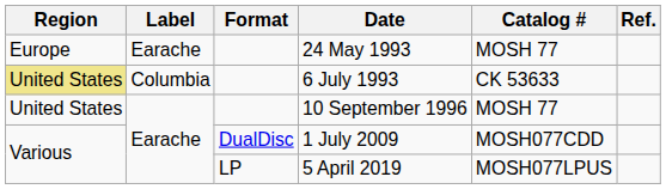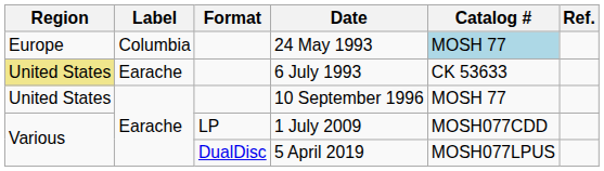 <table class="wikitable">
 <tr>
 <th>Region</th>
 <th>Label</th>
 <th>Format</th>
 <th>Date</th>
 <th>Catalog #</th>
 <th>Ref.</th>
 </tr>
 <tr>
 <td>Europe</td>
-<td>Earache</td>
+<td>Columbia</td>
 <td></td>
 <td>24 May 1993</td>
-<td>MOSH 77</td>
+<td style="background: lightblue;">MOSH 77</td>
 <td></td>
 </tr>
 <tr>
 <td style="background: khaki;">United States</td>
-<td>Columbia</td>
+<td>Earache</td>
 <td></td>
 <td>6 July 1993</td>
 <td>CK 53633</td>
 <td></td>
 </tr>
 <tr>
 <td>United States</td>
 <td rowspan="3">Earache</td>
 <td></td>
 <td>10 September 1996</td>
 <td>MOSH 77</td>
 <td></td>
 </tr>
 <tr>
 <td rowspan="2">Various</td>
-<td><a href='#'>DualDisc</a></td>
+<td>LP</td>
 <td>1 July 2009</td>
 <td>MOSH077CDD</td>
 <td></td>
 </tr>
 <tr>
-<td>LP</td>
+<td><a href='#'>DualDisc</a></td>
 <td>5 April 2019</td>
 <td>MOSH077LPUS</td>
 <td></td>
 </tr>
 </table>
